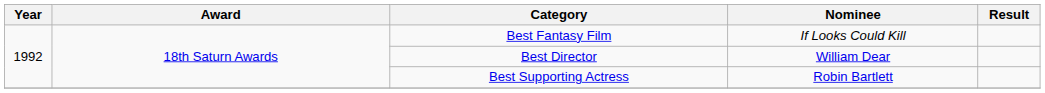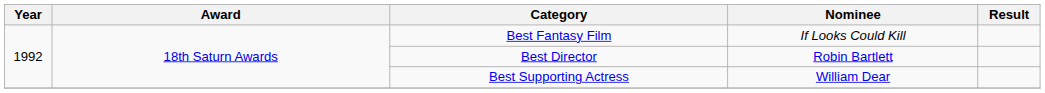 <table width="100%" class="wikitable plainrowheaders" style="text-align:center;">
 <tr>
 <th width="10">Year</th>
 <th width="300">Award</th>
 <th width="300">Category</th>
 <th width="220">Nominee</th>
 <th width="30">Result</th>
 </tr>
 <tr>
 <td rowspan="3">1992</td>
 <td rowspan="3"><a href='#'>18th Saturn Awards</a></td>
 <td><a href='#'>Best Fantasy Film</a></td>
 <td><em>If Looks Could Kill</em></td>
 <td></td>
 </tr>
 <tr>
 <td><a href='#'>Best Director</a></td>
-<td><a href='#'>William Dear</a></td>
+<td><a href='#'>Robin Bartlett</a></td>
 <td></td>
 </tr>
 <tr>
 <td><a href='#'>Best Supporting Actress</a></td>
-<td><a href='#'>Robin Bartlett</a></td>
+<td><a href='#'>William Dear</a></td>
 <td></td>
 </tr>
 <tr>
 </tr>
 </table>
